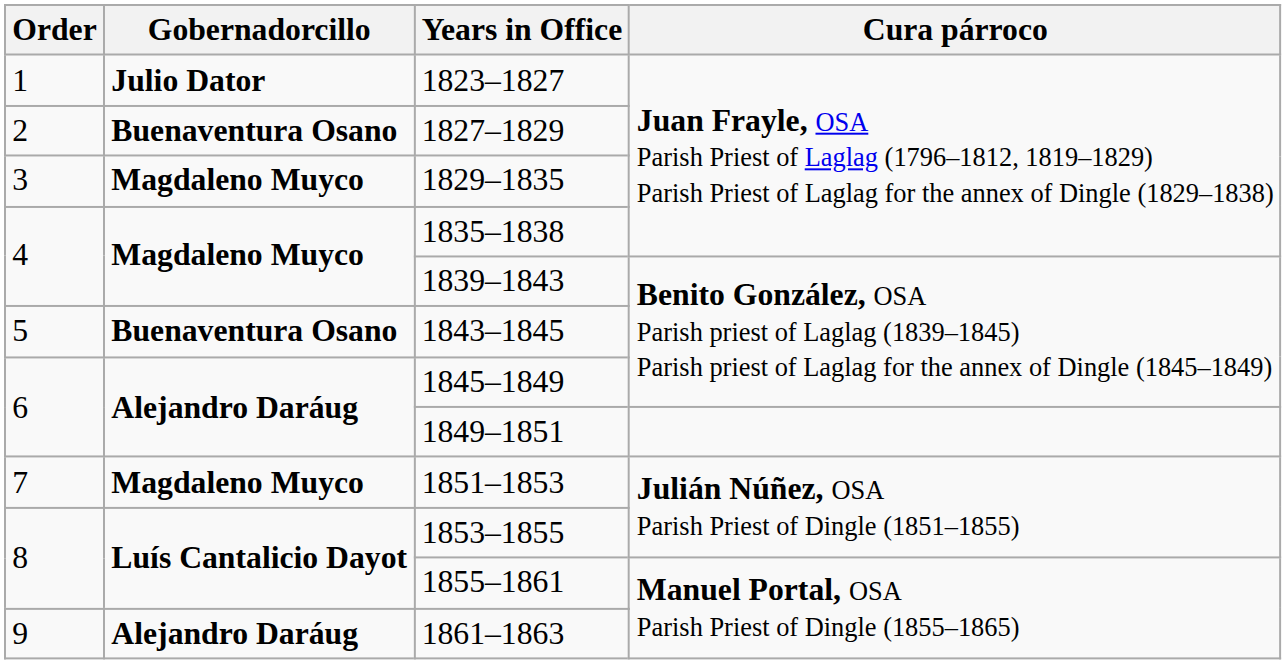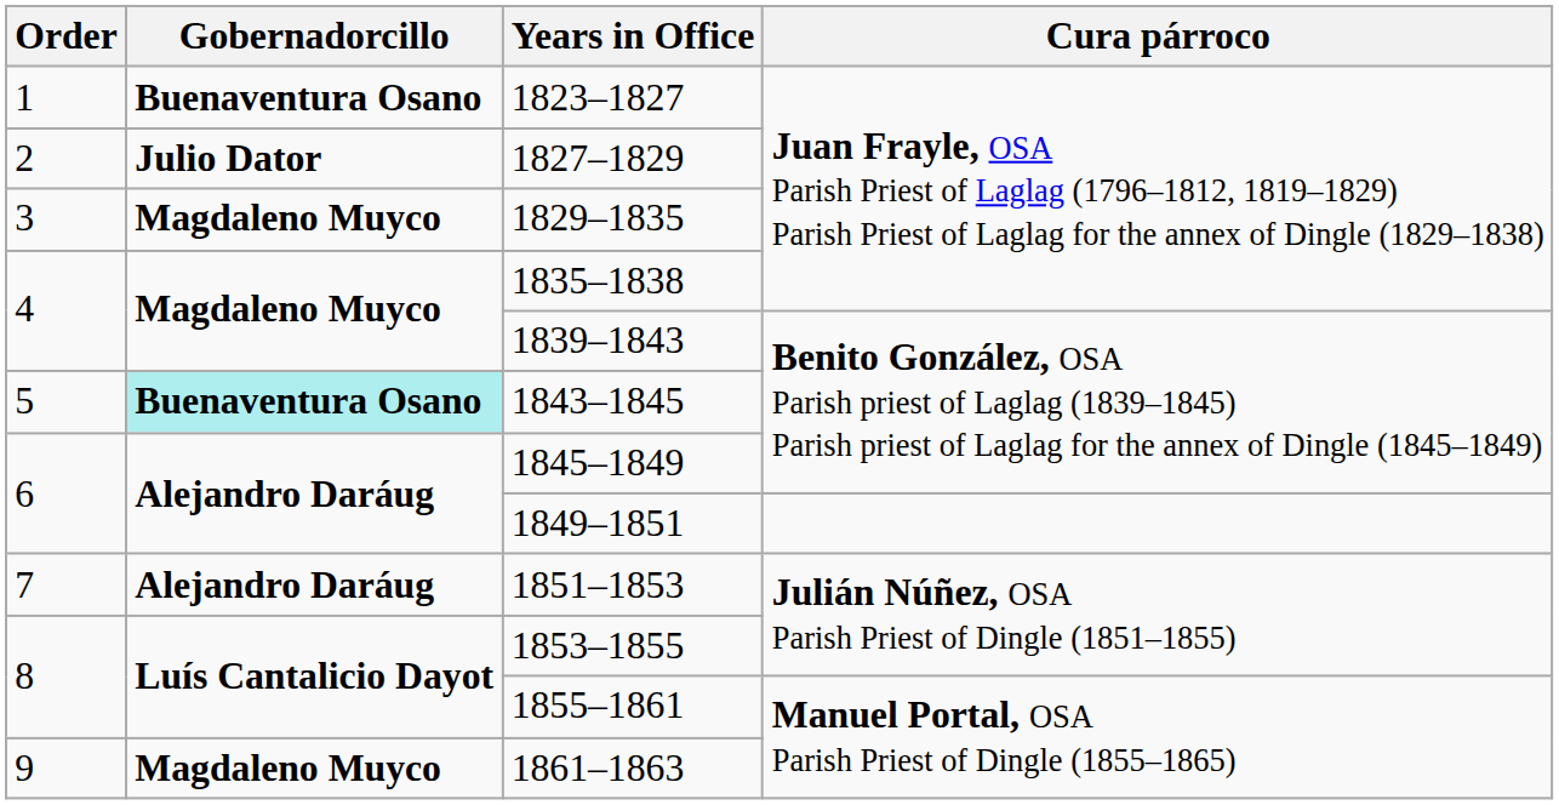 <table class="wikitable">
 <tr>
 <th>Order</th>
 <th>Gobernadorcillo</th>
 <th>Years in Office</th>
 <th>Cura párroco</th>
 </tr>
 <tr>
 <td>1</td>
-<td><strong>Julio Dator</strong></td>
+<td><strong>Buenaventura Osano</strong></td>
 <td>1823–1827</td>
 <td rowspan="4"><strong>Juan Frayle,</strong> <small><a href='#'>OSA</a></small><br><small>Parish Priest of <a href='#'>Laglag</a> (1796–1812, 1819–1829)<br>Parish Priest of Laglag for the annex of Dingle (1829–1838)</small></td>
 </tr>
 <tr>
 <td>2</td>
-<td><strong>Buenaventura Osano</strong></td>
+<td><strong>Julio Dator</strong></td>
 <td>1827–1829</td>
 </tr>
 <tr>
 <td>3</td>
 <td><strong>Magdaleno Muyco</strong></td>
 <td>1829–1835</td>
 </tr>
 <tr>
 <td rowspan="2">4</td>
 <td rowspan="2"><strong>Magdaleno Muyco</strong></td>
 <td>1835–1838</td>
 </tr>
 <tr>
 <td>1839–1843</td>
 <td rowspan="3"><strong>Benito González,</strong> <small>OSA</small><br><small>Parish priest of Laglag (1839–1845)</small><br><small>Parish priest of Laglag for the annex of Dingle (1845–1849)</small></td>
 </tr>
 <tr>
 <td>5</td>
-<td><strong>Buenaventura Osano</strong></td>
+<td style="background: paleturquoise;"><strong>Buenaventura Osano</strong></td>
 <td>1843–1845</td>
 </tr>
 <tr>
 <td rowspan="2">6</td>
 <td rowspan="2"><strong>Alejandro Daráug</strong></td>
 <td>1845–1849</td>
 </tr>
 <tr>
 <td>1849–1851</td>
 <td></td>
 </tr>
 <tr>
 <td>7</td>
-<td><strong>Magdaleno Muyco</strong></td>
+<td><strong>Alejandro Daráug</strong></td>
 <td>1851–1853</td>
 <td rowspan="2"><strong>Julián Núñez,</strong> <small>OSA</small><br><small>Parish Priest of Dingle (1851–1855)</small></td>
 </tr>
 <tr>
 <td rowspan="3">8</td>
 <td rowspan="3"><strong>Luís Cantalicio Dayot</strong></td>
 <td>1853–1855</td>
 </tr>
 <tr>
 <td>1855–1861</td>
 <td rowspan="3"><strong>Manuel Portal,</strong> <small>OSA</small><br><small>Parish Priest of Dingle (1855–1865)</small></td>
 </tr>
 <tr>
 <td rowspan="2">1861–1863</td>
 </tr>
 <tr>
 <td>9</td>
-<td><strong>Alejandro Daráug</strong></td>
+<td><strong>Magdaleno Muyco</strong></td>
 </tr>
 </table>
